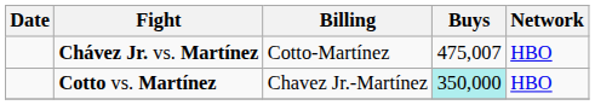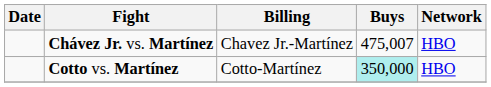 <table class="wikitable">
 <tr>
 <th>Date</th>
 <th>Fight</th>
 <th>Billing</th>
 <th>Buys</th>
 <th>Network</th>
 </tr>
 <tr>
 <td align=center></td>
 <td><strong>Chávez Jr.</strong> vs. <strong>Martínez</strong></td>
-<td>Cotto-Martínez</td>
+<td>Chavez Jr.-Martínez</td>
 <td>475,007</td>
 <td><a href='#'>HBO</a></td>
 </tr>
 <tr>
 <td align=center></td>
 <td><strong>Cotto</strong> vs. <strong>Martínez</strong></td>
-<td>Chavez Jr.-Martínez</td>
+<td>Cotto-Martínez</td>
 <td style="background: paleturquoise;">350,000</td>
 <td><a href='#'>HBO</a></td>
 </tr>
 <tr>
 </tr>
 </table>
